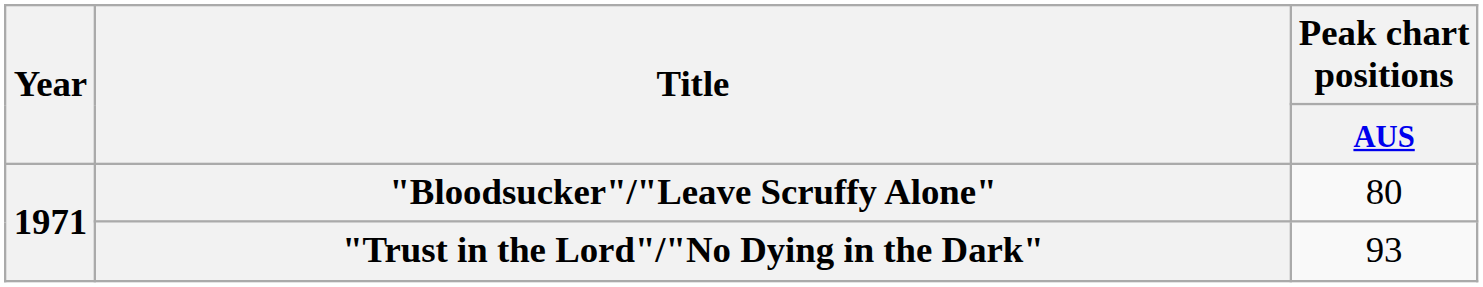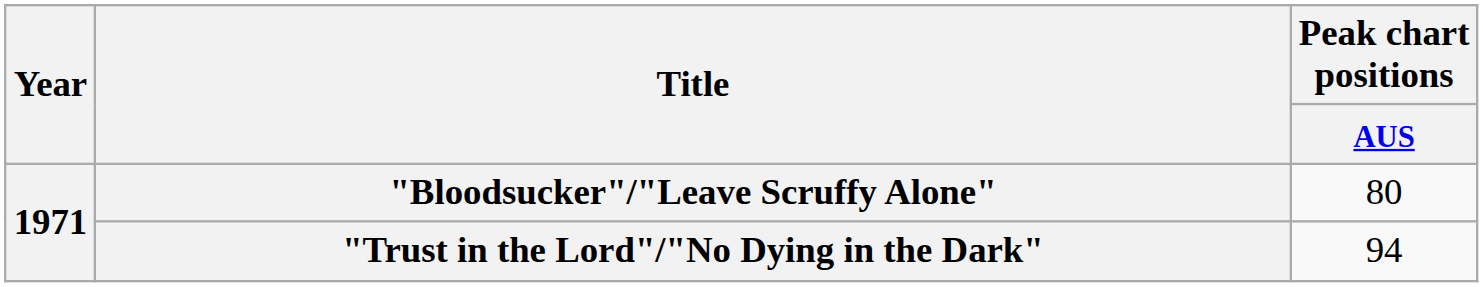 <table class="wikitable plainrowheaders" style="text-align:center;" border="1">
 <tr>
 <th scope="col" rowspan="2">Year</th>
 <th scope="col" rowspan="2" style="width:32em;">Title</th>
 <th scope="col" colspan="1">Peak chart<br>positions</th>
 </tr>
 <tr>
 <th scope="col" style="text-align:center;"><small><a href='#'>AUS</a></small><br></th>
 </tr>
 <tr>
 <th scope="col" rowspan="2">1971</th>
 <th scope="row">"Bloodsucker"/"Leave Scruffy Alone"</th>
 <td style="text-align:center;">80</td>
 </tr>
 <tr>
 <th scope="row">"Trust in the Lord"/"No Dying in the Dark"</th>
-<td style="text-align:center;">93</td>
+<td style="text-align:center;">94</td>
 </tr>
 </table>
